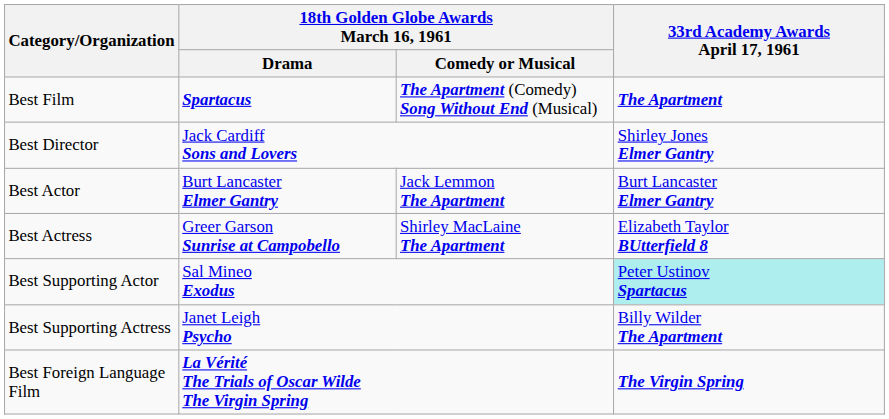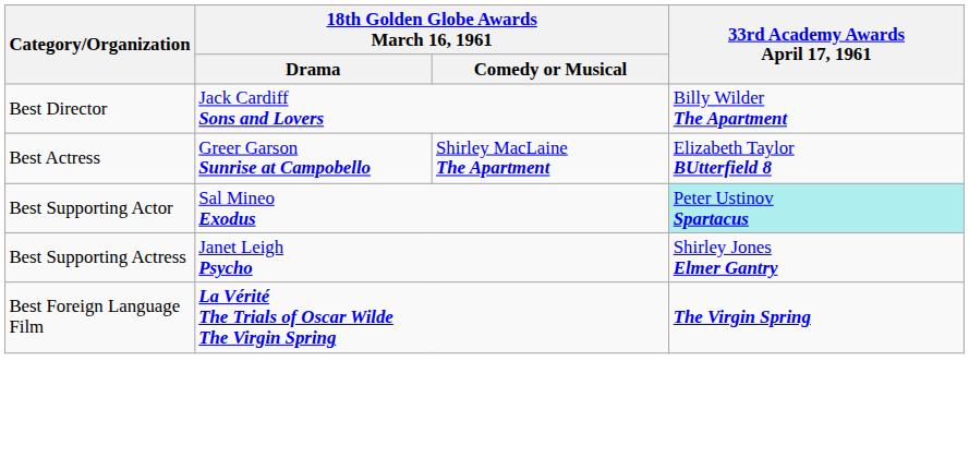 <table class="wikitable">
 <tr>
 <th rowspan="2" style="width:20px;">Category/Organization</th>
 <th colspan="2" style="width:250px;"><a href='#'>18th Golden Globe Awards</a><br>March 16, 1961</th>
 <th rowspan="2" style="width:250px;"><a href='#'>33rd Academy Awards</a><br>April 17, 1961</th>
 </tr>
 <tr>
 <th width=200>Drama</th>
 <th style="width:200px;">Comedy or Musical</th>
 </tr>
 <tr>
-<td>Best Film</td>
-<td><strong><em><a href='#'>Spartacus</a></em></strong></td>
-<td><strong><em><a href='#'>The Apartment</a></em></strong> (Comedy)<br><strong><em><a href='#'>Song Without End</a></em></strong> (Musical)</td>
-<td><strong><em><a href='#'>The Apartment</a></em></strong></td>
-</tr>
-<tr>
 <td>Best Director</td>
 <td colspan="2"><a href='#'>Jack Cardiff</a><br><strong><em><a href='#'>Sons and Lovers</a></em></strong></td>
-<td><a href='#'>Shirley Jones</a><br><strong><em><a href='#'>Elmer Gantry</a></em></strong></td>
-</tr>
-<tr>
-<td>Best Actor</td>
-<td><a href='#'>Burt Lancaster</a><br><strong><em><a href='#'>Elmer Gantry</a></em></strong></td>
-<td><a href='#'>Jack Lemmon</a><br><strong><em><a href='#'>The Apartment</a></em></strong></td>
-<td><a href='#'>Burt Lancaster</a><br><strong><em><a href='#'>Elmer Gantry</a></em></strong></td>
+<td><a href='#'>Billy Wilder</a><br><strong><em><a href='#'>The Apartment</a></em></strong></td>
 </tr>
 <tr>
 <td>Best Actress</td>
 <td><a href='#'>Greer Garson</a><br><strong><em><a href='#'>Sunrise at Campobello</a></em></strong></td>
 <td><a href='#'>Shirley MacLaine</a><br><strong><em><a href='#'>The Apartment</a></em></strong></td>
 <td><a href='#'>Elizabeth Taylor</a><br><strong><em><a href='#'>BUtterfield 8</a></em></strong></td>
 </tr>
 <tr>
 <td>Best Supporting Actor</td>
 <td colspan="2"><a href='#'>Sal Mineo</a><br><strong><em><a href='#'>Exodus</a></em></strong></td>
 <td style="background: paleturquoise;"><a href='#'>Peter Ustinov</a><br><strong><em><a href='#'>Spartacus</a></em></strong></td>
 </tr>
 <tr>
 <td>Best Supporting Actress</td>
 <td colspan="2"><a href='#'>Janet Leigh</a><br><strong><em><a href='#'>Psycho</a></em></strong></td>
-<td><a href='#'>Billy Wilder</a><br><strong><em><a href='#'>The Apartment</a></em></strong></td>
+<td><a href='#'>Shirley Jones</a><br><strong><em><a href='#'>Elmer Gantry</a></em></strong></td>
 </tr>
 <tr>
 <td>Best Foreign Language Film</td>
 <td colspan="2"><strong><em><a href='#'>La Vérité</a></em></strong><br><strong><em><a href='#'>The Trials of Oscar Wilde</a></em></strong><br><strong><em><a href='#'>The Virgin Spring</a></em></strong></td>
 <td><strong><em><a href='#'>The Virgin Spring</a></em></strong></td>
 </tr>
 </table>
